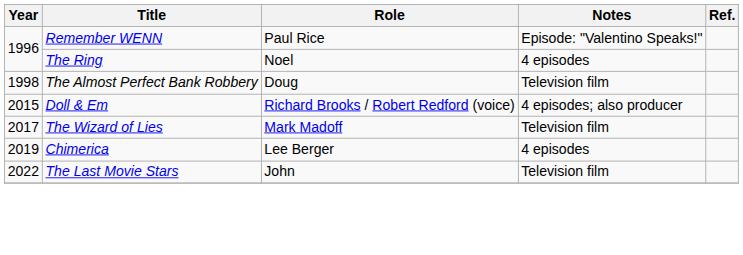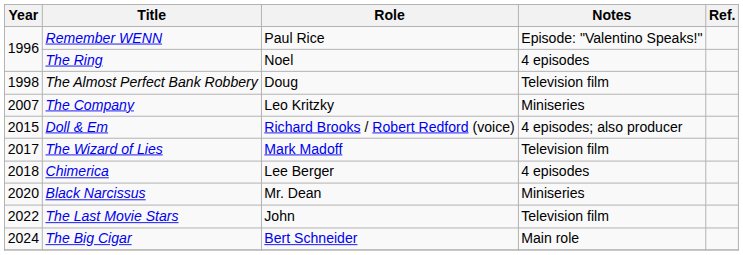 <table class="wikitable sortable">
 <tr>
 <th>Year</th>
 <th>Title</th>
 <th>Role</th>
 <th class=unsortable>Notes</th>
 <th>Ref.</th>
 </tr>
 <tr>
 <td rowspan="2">1996</td>
 <td><em><a href='#'>Remember WENN</a></em></td>
 <td>Paul Rice</td>
 <td>Episode: "Valentino Speaks!"</td>
 <td></td>
 </tr>
 <tr>
 <td><em><a href='#'>The Ring</a></em></td>
 <td>Noel</td>
 <td>4 episodes</td>
 <td></td>
 </tr>
 <tr>
 <td>1998</td>
 <td><em>The Almost Perfect Bank Robbery</em></td>
 <td>Doug</td>
 <td>Television film</td>
 <td></td>
 </tr>
 <tr>
+<td>2007</td>
+<td><em><a href='#'>The Company</a></em></td>
+<td>Leo Kritzky</td>
+<td>Miniseries</td>
+<td></td>
+</tr>
+<tr>
 <td>2015</td>
 <td><em><a href='#'>Doll & Em</a></em></td>
 <td><a href='#'>Richard Brooks</a> / <a href='#'>Robert Redford</a> (voice)</td>
 <td>4 episodes; also producer</td>
 <td></td>
 </tr>
 <tr>
 <td>2017</td>
 <td><em><a href='#'>The Wizard of Lies</a></em></td>
 <td><a href='#'>Mark Madoff</a></td>
 <td>Television film</td>
 <td></td>
 </tr>
 <tr>
-<td>2019</td>
+<td>2018</td>
 <td><em><a href='#'>Chimerica</a></em></td>
 <td>Lee Berger</td>
 <td>4 episodes</td>
+<td></td>
+</tr>
+<tr>
+<td>2020</td>
+<td><em><a href='#'>Black Narcissus</a></em></td>
+<td>Mr. Dean</td>
+<td>Miniseries</td>
 <td></td>
 </tr>
 <tr>
 <td>2022</td>
 <td><em><a href='#'>The Last Movie Stars</a></em></td>
 <td>John</td>
 <td>Television film</td>
 <td></td>
 </tr>
 <tr>
+<td>2024</td>
+<td><em><a href='#'>The Big Cigar</a></em></td>
+<td><a href='#'>Bert Schneider</a></td>
+<td>Main role</td>
+<td></td>
+</tr>
+<tr>
 </tr>
 </table>
